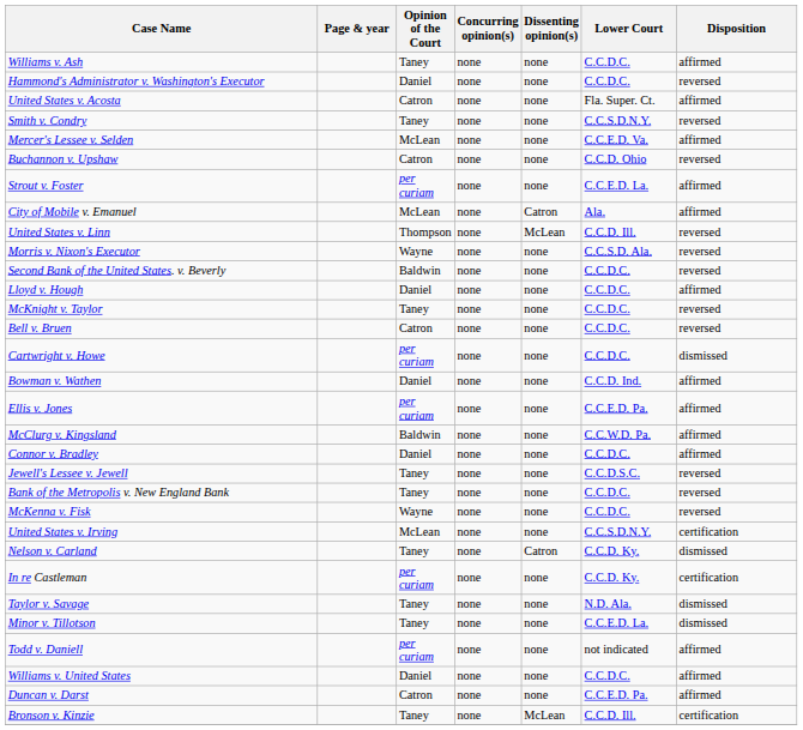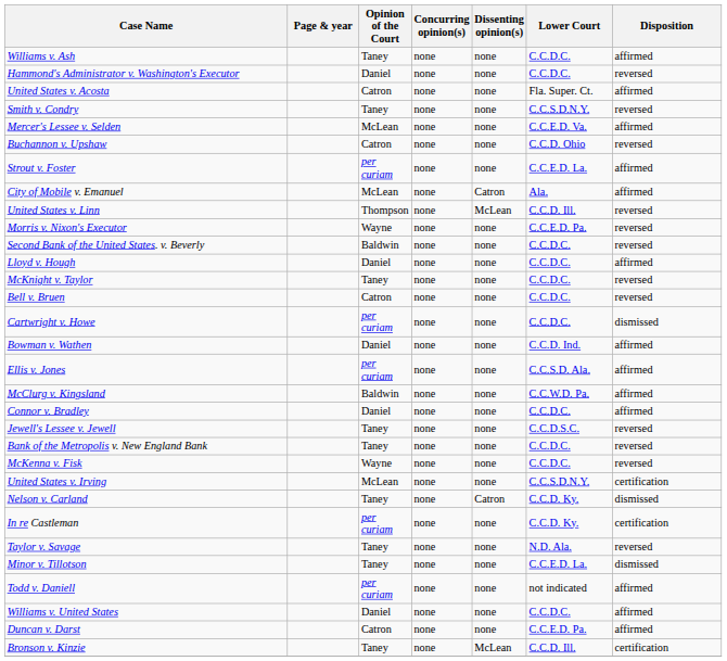 <table class="wikitable sortable">
 <tr>
 <th scope="col" style="width: 400px;">Case Name</th>
 <th scope="col" style="width: 95px;">Page & year</th>
 <th scope="col" style="width: 10px;">Opinion of the Court</th>
 <th scope="col" style="width: 10px;">Concurring opinion(s)</th>
 <th scope="col" style="width: 10px;">Dissenting opinion(s)</th>
 <th scope="col" style="width: 116px;">Lower Court</th>
 <th scope="col" style="width: 150px;">Disposition</th>
 </tr>
 <tr>
 <td><em><a href='#'>Williams v. Ash</a></em></td>
 <td align="right"></td>
 <td>Taney</td>
 <td>none</td>
 <td>none</td>
 <td><a href='#'>C.C.D.C.</a></td>
 <td>affirmed</td>
 </tr>
 <tr>
 <td><em><a href='#'>Hammond's Administrator v. Washington's Executor</a></em></td>
 <td align="right"></td>
 <td>Daniel</td>
 <td>none</td>
 <td>none</td>
 <td><a href='#'>C.C.D.C.</a></td>
 <td>reversed</td>
 </tr>
 <tr>
 <td><em><a href='#'>United States v. Acosta</a></em></td>
 <td align="right"></td>
 <td>Catron</td>
 <td>none</td>
 <td>none</td>
 <td>Fla. Super. Ct.</td>
 <td>affirmed</td>
 </tr>
 <tr>
 <td><em><a href='#'>Smith v. Condry</a></em></td>
 <td align="right"></td>
 <td>Taney</td>
 <td>none</td>
 <td>none</td>
 <td><a href='#'>C.C.S.D.N.Y.</a></td>
 <td>reversed</td>
 </tr>
 <tr>
 <td><em><a href='#'>Mercer's Lessee v. Selden</a></em></td>
 <td align="right"></td>
 <td>McLean</td>
 <td>none</td>
 <td>none</td>
 <td><a href='#'>C.C.E.D. Va.</a></td>
 <td>affirmed</td>
 </tr>
 <tr>
 <td><em><a href='#'>Buchannon v. Upshaw</a></em></td>
 <td align="right"></td>
 <td>Catron</td>
 <td>none</td>
 <td>none</td>
 <td><a href='#'>C.C.D. Ohio</a></td>
 <td>reversed</td>
 </tr>
 <tr>
 <td><em><a href='#'>Strout v. Foster</a></em></td>
 <td align="right"></td>
 <td><em><a href='#'>per curiam</a></em></td>
 <td>none</td>
 <td>none</td>
 <td><a href='#'>C.C.E.D. La.</a></td>
 <td>affirmed</td>
 </tr>
 <tr>
 <td><em><a href='#'>City of Mobile</a> v. Emanuel</em></td>
 <td align="right"></td>
 <td>McLean</td>
 <td>none</td>
 <td>Catron</td>
 <td><a href='#'>Ala.</a></td>
 <td>affirmed</td>
 </tr>
 <tr>
 <td><em><a href='#'>United States v. Linn</a></em></td>
 <td align="right"></td>
 <td>Thompson</td>
 <td>none</td>
 <td>McLean</td>
 <td><a href='#'>C.C.D. Ill.</a></td>
 <td>reversed</td>
 </tr>
 <tr>
 <td><em><a href='#'>Morris v. Nixon's Executor</a></em></td>
 <td align="right"></td>
 <td>Wayne</td>
 <td>none</td>
 <td>none</td>
-<td><a href='#'>C.C.S.D. Ala.</a></td>
+<td><a href='#'>C.C.E.D. Pa.</a></td>
 <td>reversed</td>
 </tr>
 <tr>
 <td><em><a href='#'>Second Bank of the United States</a>. v. Beverly</em></td>
 <td align="right"></td>
 <td>Baldwin</td>
 <td>none</td>
 <td>none</td>
 <td><a href='#'>C.C.D.C.</a></td>
 <td>reversed</td>
 </tr>
 <tr>
 <td><em><a href='#'>Lloyd v. Hough</a></em></td>
 <td align="right"></td>
 <td>Daniel</td>
 <td>none</td>
 <td>none</td>
 <td><a href='#'>C.C.D.C.</a></td>
 <td>affirmed</td>
 </tr>
 <tr>
 <td><em><a href='#'>McKnight v. Taylor</a></em></td>
 <td align="right"></td>
 <td>Taney</td>
 <td>none</td>
 <td>none</td>
 <td><a href='#'>C.C.D.C.</a></td>
 <td>reversed</td>
 </tr>
 <tr>
 <td><em><a href='#'>Bell v. Bruen</a></em></td>
 <td align="right"></td>
 <td>Catron</td>
 <td>none</td>
 <td>none</td>
 <td><a href='#'>C.C.D.C.</a></td>
 <td>reversed</td>
 </tr>
 <tr>
 <td><em><a href='#'>Cartwright v. Howe</a></em></td>
 <td align="right"></td>
 <td><em><a href='#'>per curiam</a></em></td>
 <td>none</td>
 <td>none</td>
 <td><a href='#'>C.C.D.C.</a></td>
 <td>dismissed</td>
 </tr>
 <tr>
 <td><em><a href='#'>Bowman v. Wathen</a></em></td>
 <td align="right"></td>
 <td>Daniel</td>
 <td>none</td>
 <td>none</td>
 <td><a href='#'>C.C.D. Ind.</a></td>
 <td>affirmed</td>
 </tr>
 <tr>
 <td><em><a href='#'>Ellis v. Jones</a></em></td>
 <td align="right"></td>
 <td><em><a href='#'>per curiam</a></em></td>
 <td>none</td>
 <td>none</td>
-<td><a href='#'>C.C.E.D. Pa.</a></td>
+<td><a href='#'>C.C.S.D. Ala.</a></td>
 <td>affirmed</td>
 </tr>
 <tr>
 <td><em><a href='#'>McClurg v. Kingsland</a></em></td>
 <td align="right"></td>
 <td>Baldwin</td>
 <td>none</td>
 <td>none</td>
 <td><a href='#'>C.C.W.D. Pa.</a></td>
 <td>affirmed</td>
 </tr>
 <tr>
 <td><em><a href='#'>Connor v. Bradley</a></em></td>
 <td align="right"></td>
 <td>Daniel</td>
 <td>none</td>
 <td>none</td>
 <td><a href='#'>C.C.D.C.</a></td>
 <td>affirmed</td>
 </tr>
 <tr>
 <td><em><a href='#'>Jewell's Lessee v. Jewell</a></em></td>
 <td align="right"></td>
 <td>Taney</td>
 <td>none</td>
 <td>none</td>
 <td><a href='#'>C.C.D.S.C.</a></td>
 <td>reversed</td>
 </tr>
 <tr>
 <td><em><a href='#'>Bank of the Metropolis</a> v. New England Bank</em></td>
 <td align="right"></td>
 <td>Taney</td>
 <td>none</td>
 <td>none</td>
 <td><a href='#'>C.C.D.C.</a></td>
 <td>reversed</td>
 </tr>
 <tr>
 <td><em><a href='#'>McKenna v. Fisk</a></em></td>
 <td align="right"></td>
 <td>Wayne</td>
 <td>none</td>
 <td>none</td>
 <td><a href='#'>C.C.D.C.</a></td>
 <td>reversed</td>
 </tr>
 <tr>
 <td><em><a href='#'>United States v. Irving</a></em></td>
 <td align="right"></td>
 <td>McLean</td>
 <td>none</td>
 <td>none</td>
 <td><a href='#'>C.C.S.D.N.Y.</a></td>
 <td>certification</td>
 </tr>
 <tr>
 <td><em><a href='#'>Nelson v. Carland</a></em></td>
 <td align="right"></td>
 <td>Taney</td>
 <td>none</td>
 <td>Catron</td>
 <td><a href='#'>C.C.D. Ky.</a></td>
 <td>dismissed</td>
 </tr>
 <tr>
 <td><em><a href='#'>In re</a> Castleman</em></td>
 <td align="right"></td>
 <td><em><a href='#'>per curiam</a></em></td>
 <td>none</td>
 <td>none</td>
 <td><a href='#'>C.C.D. Ky.</a></td>
 <td>certification</td>
 </tr>
 <tr>
 <td><em><a href='#'>Taylor v. Savage</a></em></td>
 <td align="right"></td>
 <td>Taney</td>
 <td>none</td>
 <td>none</td>
 <td><a href='#'>N.D. Ala.</a></td>
-<td>dismissed</td>
+<td>reversed</td>
 </tr>
 <tr>
 <td><em><a href='#'>Minor v. Tillotson</a></em></td>
 <td align="right"></td>
 <td>Taney</td>
 <td>none</td>
 <td>none</td>
 <td><a href='#'>C.C.E.D. La.</a></td>
 <td>dismissed</td>
 </tr>
 <tr>
 <td><em><a href='#'>Todd v. Daniell</a></em></td>
 <td align="right"></td>
 <td><em><a href='#'>per curiam</a></em></td>
 <td>none</td>
 <td>none</td>
 <td>not indicated</td>
 <td>affirmed</td>
 </tr>
 <tr>
 <td><em><a href='#'>Williams v. United States</a></em></td>
 <td align="right"></td>
 <td>Daniel</td>
 <td>none</td>
 <td>none</td>
 <td><a href='#'>C.C.D.C.</a></td>
 <td>affirmed</td>
 </tr>
 <tr>
 <td><em><a href='#'>Duncan v. Darst</a></em></td>
 <td align="right"></td>
 <td>Catron</td>
 <td>none</td>
 <td>none</td>
 <td><a href='#'>C.C.E.D. Pa.</a></td>
 <td>affirmed</td>
 </tr>
 <tr>
 <td><em><a href='#'>Bronson v. Kinzie</a></em></td>
 <td align="right"></td>
 <td>Taney</td>
 <td>none</td>
 <td>McLean</td>
 <td><a href='#'>C.C.D. Ill.</a></td>
 <td>certification</td>
 </tr>
 <tr>
 </tr>
 </table>
